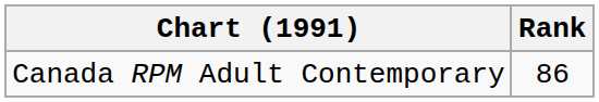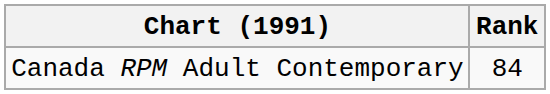 <table class="wikitable">
 <tr>
 <th>Chart (1991)</th>
 <th style="text-align:center;">Rank</th>
 </tr>
 <tr>
 <td>Canada <em>RPM</em> Adult Contemporary</td>
-<td style="text-align:center;">86</td>
+<td style="text-align:center;">84</td>
 </tr>
 <tr>
 </tr>
 </table>
